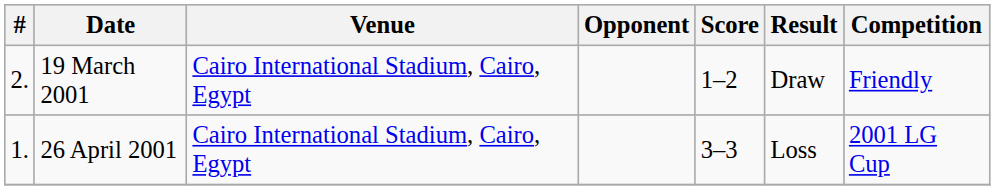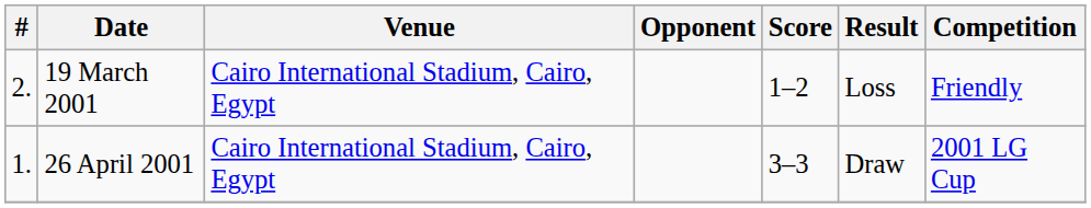 <table class="wikitable" style="font-size:95%;">
 <tr>
 <th>#</th>
 <th>Date</th>
 <th>Venue</th>
 <th>Opponent</th>
 <th>Score</th>
 <th>Result</th>
 <th>Competition</th>
 </tr>
 <tr>
 <td>2.</td>
 <td>19 March 2001</td>
 <td><a href='#'>Cairo International Stadium</a>, <a href='#'>Cairo</a>, <a href='#'>Egypt</a></td>
 <td></td>
 <td>1–2</td>
-<td>Draw</td>
+<td>Loss</td>
 <td><a href='#'>Friendly</a></td>
 </tr>
 <tr>
 <td>1.</td>
 <td>26 April 2001</td>
 <td><a href='#'>Cairo International Stadium</a>, <a href='#'>Cairo</a>, <a href='#'>Egypt</a></td>
 <td></td>
 <td>3–3</td>
-<td>Loss</td>
+<td>Draw</td>
 <td><a href='#'>2001 LG Cup</a></td>
 </tr>
 <tr>
 </tr>
 </table>
